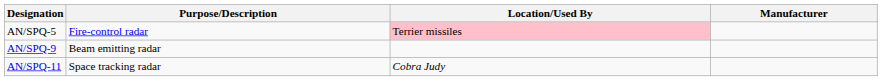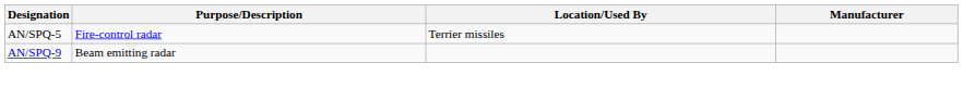 <table class="wikitable sortable">
 <tr>
 <th scope="col">Designation</th>
 <th scope="col" style="width: 500px;">Purpose/Description</th>
 <th scope="col" style="width: 500px;">Location/Used By</th>
 <th scope="col" style="width: 250px;">Manufacturer</th>
 </tr>
 <tr>
 <td>AN/SPQ-5</td>
 <td><a href='#'>Fire-control radar</a></td>
-<td style="background: pink;">Terrier missiles</td>
+<td>Terrier missiles</td>
 <td></td>
 </tr>
 <tr>
 <td><a href='#'>AN/SPQ-9</a></td>
 <td>Beam emitting radar</td>
 <td></td>
 <td></td>
 </tr>
-<tr>
-<td><a href='#'>AN/SPQ-11</a></td>
-<td>Space tracking radar</td>
-<td> <em>Cobra Judy</em></td>
-<td></td>
-</tr>
 </table>
